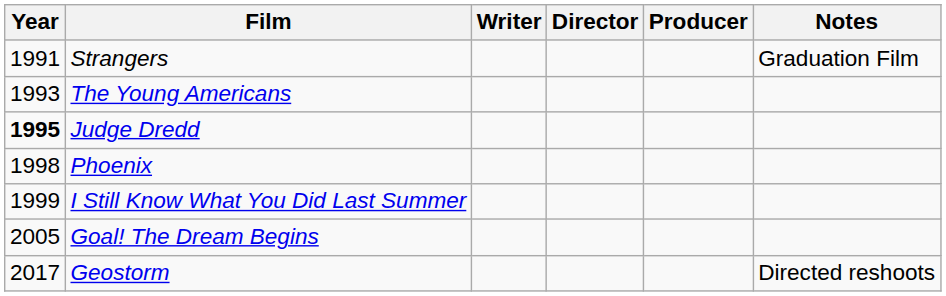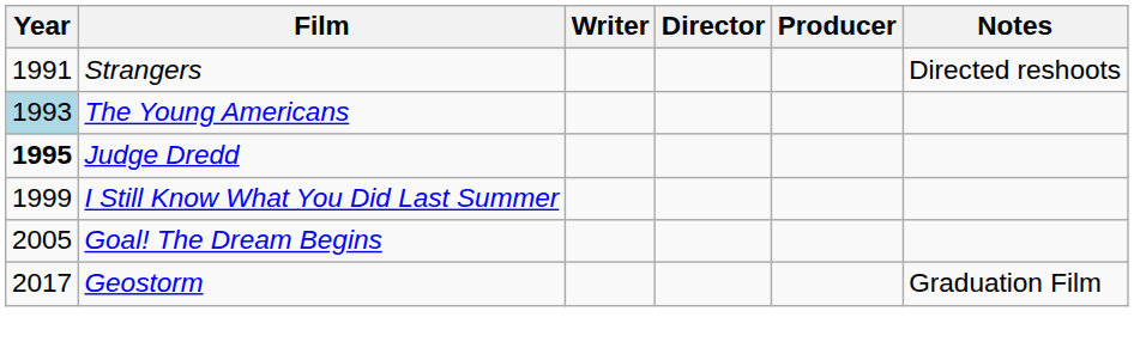 <table class="wikitable">
 <tr>
 <th>Year</th>
 <th>Film</th>
 <th>Writer</th>
 <th>Director</th>
 <th>Producer</th>
 <th>Notes</th>
 </tr>
 <tr>
 <td>1991</td>
 <td><em>Strangers</em></td>
 <td></td>
 <td></td>
 <td></td>
-<td>Graduation Film</td>
+<td>Directed reshoots</td>
 </tr>
 <tr>
-<td>1993</td>
+<td style="background: lightblue;">1993</td>
 <td><em><a href='#'>The Young Americans</a></em></td>
 <td></td>
 <td></td>
 <td></td>
 <td></td>
 </tr>
 <tr>
 <td><strong>1995</strong></td>
 <td><em><a href='#'>Judge Dredd</a></em></td>
-<td></td>
-<td></td>
-<td></td>
-<td></td>
-</tr>
-<tr>
-<td>1998</td>
-<td><em><a href='#'>Phoenix</a></em></td>
 <td></td>
 <td></td>
 <td></td>
 <td></td>
 </tr>
 <tr>
 <td>1999</td>
 <td><em><a href='#'>I Still Know What You Did Last Summer</a></em></td>
 <td></td>
 <td></td>
 <td></td>
 <td></td>
 </tr>
 <tr>
 <td>2005</td>
 <td><em><a href='#'>Goal! The Dream Begins</a></em></td>
 <td></td>
 <td></td>
 <td></td>
 <td></td>
 </tr>
 <tr>
 <td>2017</td>
 <td><em><a href='#'>Geostorm</a></em></td>
 <td></td>
 <td></td>
 <td></td>
-<td>Directed reshoots</td>
+<td>Graduation Film</td>
 </tr>
 </table>
